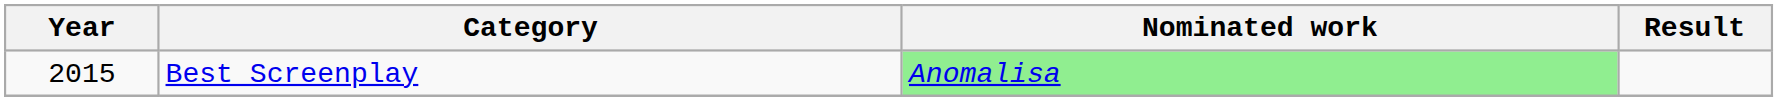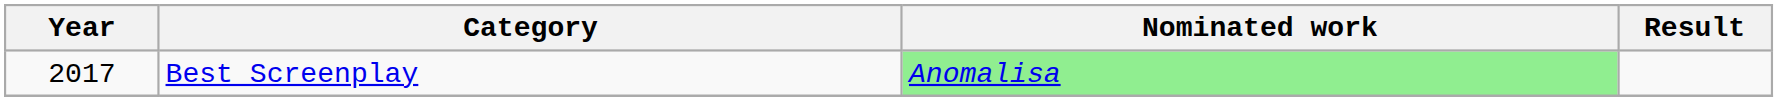 <table class=wikitable>
 <tr>
 <th scope="col" style="width:5em;">Year</th>
 <th scope="col" style="width:26em;">Category</th>
 <th scope="col" style="width:25em;">Nominated work</th>
 <th scope="col" style="width:5em;">Result</th>
 </tr>
 <tr>
-<td style="text-align:center;">2015</td>
+<td style="text-align:center;">2017</td>
 <td><a href='#'>Best Screenplay</a></td>
 <td style="background: lightgreen;"><em><a href='#'>Anomalisa</a></em></td>
 <td></td>
 </tr>
 <tr>
 </tr>
 </table>
